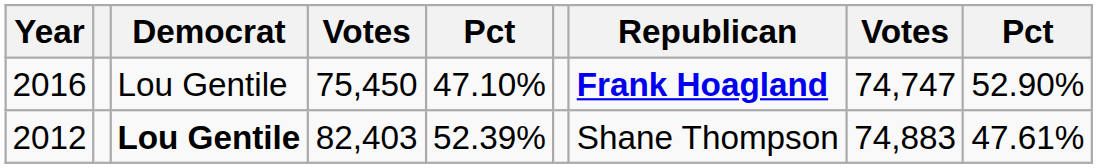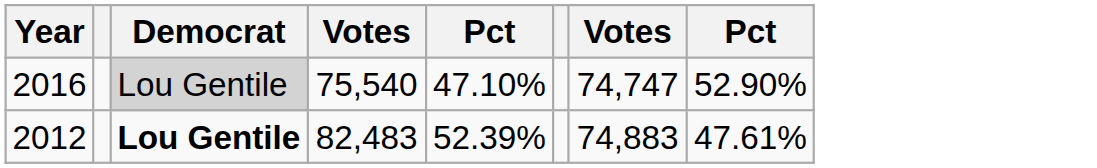 <table class="wikitable" style="margin:0.5em ; font-size:95%">
 <tr>
 <th>Year</th>
 <th></th>
 <th>Democrat</th>
 <th>Votes</th>
 <th>Pct</th>
 <th></th>
-<th>Republican</th>
 <th>Votes</th>
 <th>Pct</th>
 </tr>
 <tr>
 <td>2016</td>
 <td></td>
-<td>Lou Gentile</td>
-<td>75,450</td>
+<td style="background: lightgrey;">Lou Gentile</td>
+<td>75,540</td>
 <td>47.10%</td>
 <td></td>
-<td><strong><a href='#'>Frank Hoagland</a></strong></td>
 <td>74,747</td>
 <td>52.90%</td>
 </tr>
 <tr>
 <td>2012</td>
 <td></td>
 <td><strong>Lou Gentile</strong></td>
-<td>82,403</td>
+<td>82,483</td>
 <td>52.39%</td>
 <td></td>
-<td>Shane Thompson</td>
 <td>74,883</td>
 <td>47.61%</td>
 </tr>
 </table>
